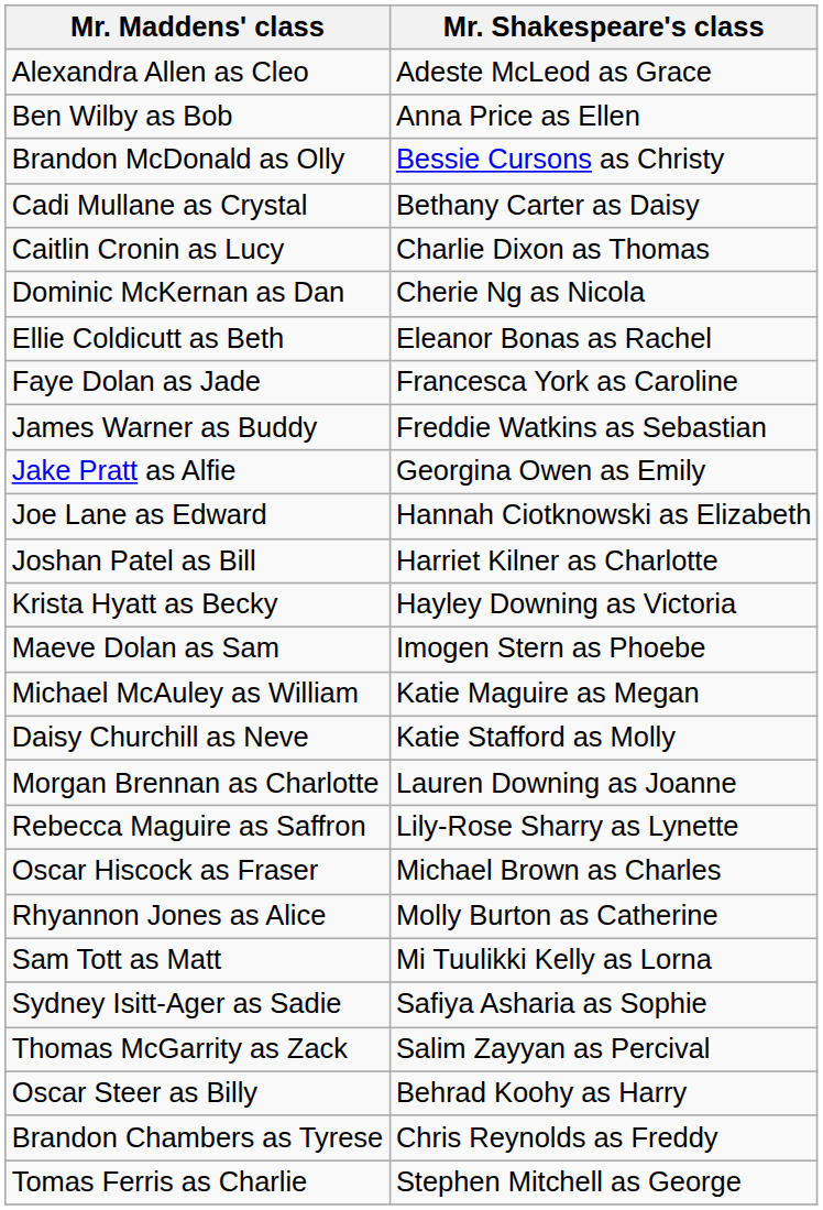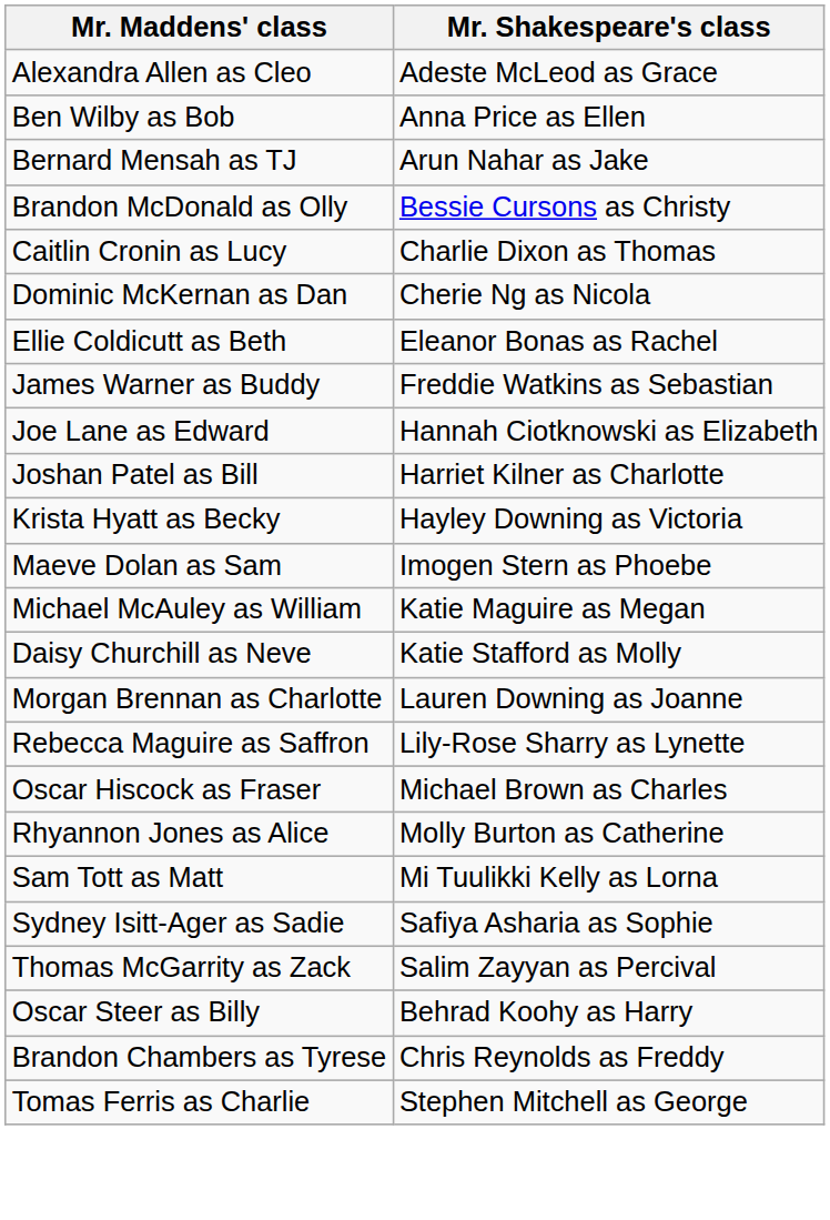 <table class="wikitable">
 <tr>
 <th>Mr. Maddens' class</th>
 <th>Mr. Shakespeare's class</th>
 </tr>
 <tr>
 <td>Alexandra Allen as Cleo</td>
 <td>Adeste McLeod as Grace</td>
 </tr>
 <tr>
 <td>Ben Wilby as Bob</td>
 <td>Anna Price as Ellen</td>
 </tr>
 <tr>
+<td>Bernard Mensah as TJ</td>
+<td>Arun Nahar as Jake</td>
+</tr>
+<tr>
 <td>Brandon McDonald as Olly</td>
 <td><a href='#'>Bessie Cursons</a> as Christy</td>
-</tr>
-<tr>
-<td>Cadi Mullane as Crystal</td>
-<td>Bethany Carter as Daisy</td>
 </tr>
 <tr>
 <td>Caitlin Cronin as Lucy</td>
 <td>Charlie Dixon as Thomas</td>
 </tr>
 <tr>
 <td>Dominic McKernan as Dan</td>
 <td>Cherie Ng as Nicola</td>
 </tr>
 <tr>
 <td>Ellie Coldicutt as Beth</td>
 <td>Eleanor Bonas as Rachel</td>
 </tr>
 <tr>
-<td>Faye Dolan as Jade</td>
-<td>Francesca York as Caroline</td>
-</tr>
-<tr>
 <td>James Warner as Buddy</td>
 <td>Freddie Watkins as Sebastian</td>
-</tr>
-<tr>
-<td><a href='#'>Jake Pratt</a> as Alfie</td>
-<td>Georgina Owen as Emily</td>
 </tr>
 <tr>
 <td>Joe Lane as Edward</td>
 <td>Hannah Ciotknowski as Elizabeth</td>
 </tr>
 <tr>
 <td>Joshan Patel as Bill</td>
 <td>Harriet Kilner as Charlotte</td>
 </tr>
 <tr>
 <td>Krista Hyatt as Becky</td>
 <td>Hayley Downing as Victoria</td>
 </tr>
 <tr>
 <td>Maeve Dolan as Sam</td>
 <td>Imogen Stern as Phoebe</td>
 </tr>
 <tr>
 <td>Michael McAuley as William</td>
 <td>Katie Maguire as Megan</td>
 </tr>
 <tr>
 <td>Daisy Churchill as Neve</td>
 <td>Katie Stafford as Molly</td>
 </tr>
 <tr>
 <td>Morgan Brennan as Charlotte</td>
 <td>Lauren Downing as Joanne</td>
 </tr>
 <tr>
 <td>Rebecca Maguire as Saffron</td>
 <td>Lily-Rose Sharry as Lynette</td>
 </tr>
 <tr>
 <td>Oscar Hiscock as Fraser</td>
 <td>Michael Brown as Charles</td>
 </tr>
 <tr>
 <td>Rhyannon Jones as Alice</td>
 <td>Molly Burton as Catherine</td>
 </tr>
 <tr>
 <td>Sam Tott as Matt</td>
 <td>Mi Tuulikki Kelly as Lorna</td>
 </tr>
 <tr>
 <td>Sydney Isitt-Ager as Sadie</td>
 <td>Safiya Asharia as Sophie</td>
 </tr>
 <tr>
 <td>Thomas McGarrity as Zack</td>
 <td>Salim Zayyan as Percival</td>
 </tr>
 <tr>
 <td>Oscar Steer as Billy</td>
 <td>Behrad Koohy as Harry</td>
 </tr>
 <tr>
 <td>Brandon Chambers as Tyrese</td>
 <td>Chris Reynolds as Freddy</td>
 </tr>
 <tr>
 <td>Tomas Ferris as Charlie</td>
 <td>Stephen Mitchell as George</td>
 </tr>
 </table>
